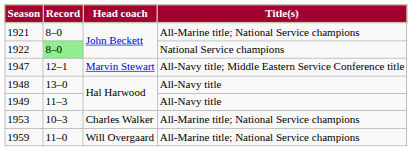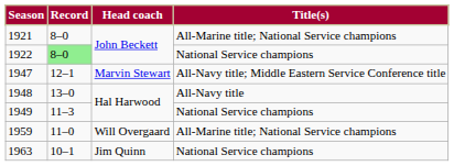 <table class="wikitable">
 <tr>
 <th style="background:#A30133; color:#ffffff; border: 2px solid #C7C69F;">Season</th>
 <th style="background:#A30133; color:#ffffff; border: 2px solid #C7C69F;">Record</th>
 <th style="background:#A30133; color:#ffffff; border: 2px solid #C7C69F;">Head coach</th>
 <th style="background:#A30133; color:#ffffff; border: 2px solid #C7C69F;">Title(s)</th>
 </tr>
 <tr>
 <td>1921</td>
 <td>8–0</td>
 <td rowspan=2><a href='#'>John Beckett</a></td>
 <td>All-Marine title; National Service champions</td>
 </tr>
 <tr>
 <td>1922</td>
 <td style="background: lightgreen;">8–0</td>
 <td>National Service champions</td>
 </tr>
 <tr>
 <td>1947</td>
 <td>12–1</td>
 <td><a href='#'>Marvin Stewart</a></td>
 <td>All-Navy title; Middle Eastern Service Conference title</td>
 </tr>
 <tr>
 <td>1948</td>
 <td>13–0</td>
 <td rowspan=2>Hal Harwood</td>
 <td>All-Navy title</td>
 </tr>
 <tr>
 <td>1949</td>
 <td>11–3</td>
-<td>All-Navy title</td>
-</tr>
-<tr>
-<td>1953</td>
-<td>10–3</td>
-<td>Charles Walker</td>
-<td>All-Marine title; National Service champions</td>
+<td>National Service champions</td>
 </tr>
 <tr>
 <td>1959</td>
 <td>11–0</td>
 <td>Will Overgaard</td>
 <td>All-Marine title; National Service champions</td>
 </tr>
+<tr>
+<td>1963</td>
+<td>10–1</td>
+<td>Jim Quinn</td>
+<td>National Service champions</td>
+</tr>
 </table>
